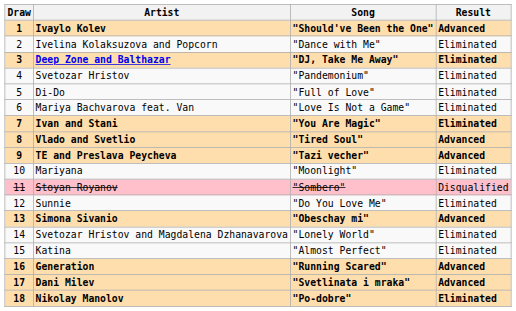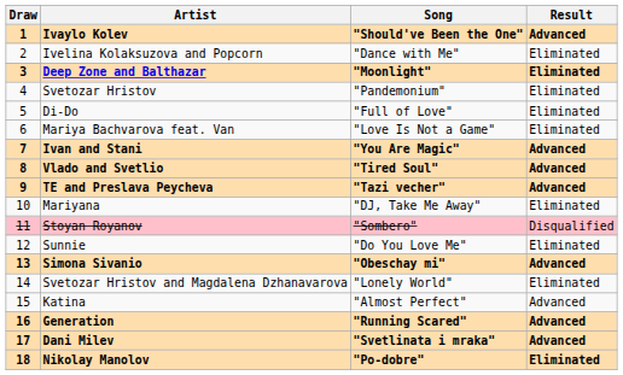 <table class="sortable wikitable" style="margin: 1em auto 1em auto; text-align:center">
 <tr>
 <th>Draw</th>
 <th>Artist</th>
 <th>Song</th>
 <th>Result</th>
 </tr>
 <tr style="font-weight:bold; background:navajowhite;">
 <td>1</td>
 <td align="left">Ivaylo Kolev</td>
 <td align="left">"Should've Been the One"</td>
 <td align="left">Advanced</td>
 </tr>
 <tr>
 <td>2</td>
 <td align="left">Ivelina Kolaksuzova and Popcorn</td>
 <td align="left">"Dance with Me"</td>
 <td align="left">Eliminated</td>
 </tr>
 <tr style="font-weight:bold; background:navajowhite;">
 <td>3</td>
 <td align="left"><a href='#'>Deep Zone and Balthazar</a></td>
-<td align="left">"DJ, Take Me Away"</td>
+<td align="left">"Moonlight"</td>
 <td align="left">Eliminated</td>
 </tr>
 <tr>
 <td>4</td>
 <td align="left">Svetozar Hristov</td>
 <td align="left">"Pandemonium"</td>
 <td align="left">Eliminated</td>
 </tr>
 <tr>
 <td>5</td>
 <td align="left">Di-Do</td>
 <td align="left">"Full of Love"</td>
 <td align="left">Eliminated</td>
 </tr>
 <tr>
 <td>6</td>
 <td align="left">Mariya Bachvarova feat. Van</td>
 <td align="left">"Love Is Not a Game"</td>
 <td align="left">Eliminated</td>
 </tr>
 <tr style="font-weight:bold; background:navajowhite;">
 <td>7</td>
 <td align="left">Ivan and Stani</td>
 <td align="left">"You Are Magic"</td>
-<td align="left">Eliminated</td>
+<td align="left">Advanced</td>
 </tr>
 <tr style="font-weight:bold; background:navajowhite;">
 <td>8</td>
 <td align="left">Vlado and Svetlio</td>
 <td align="left">"Tired Soul"</td>
 <td align="left">Advanced</td>
 </tr>
 <tr style="font-weight:bold; background:navajowhite;">
 <td>9</td>
 <td align="left">TE and Preslava Peycheva</td>
 <td align="left">"Tazi vecher"</td>
 <td align="left">Advanced</td>
 </tr>
 <tr>
 <td>10</td>
 <td align="left">Mariyana</td>
-<td align="left">"Moonlight"</td>
+<td align="left">"DJ, Take Me Away"</td>
 <td align="left">Eliminated</td>
 </tr>
 <tr class="sortbottom" style="background:pink;">
 <td><s>11</s></td>
 <td align="left"><s>Stoyan Royanov</s></td>
 <td align="left"><s>"Sombero"</s></td>
 <td align="left">Disqualified</td>
 </tr>
 <tr>
 <td>12</td>
 <td align="left">Sunnie</td>
 <td align="left">"Do You Love Me"</td>
 <td align="left">Eliminated</td>
 </tr>
 <tr style="font-weight:bold; background:navajowhite;">
 <td>13</td>
 <td align="left">Simona Sivanio</td>
 <td align="left">"Obeschay mi"</td>
 <td align="left">Advanced</td>
 </tr>
 <tr>
 <td>14</td>
 <td align="left">Svetozar Hristov and Magdalena Dzhanavarova</td>
 <td align="left">"Lonely World"</td>
 <td align="left">Eliminated</td>
 </tr>
 <tr>
 <td>15</td>
 <td align="left">Katina</td>
 <td align="left">"Almost Perfect"</td>
-<td align="left">Eliminated</td>
+<td align="left">Advanced</td>
 </tr>
 <tr style="font-weight:bold; background:navajowhite;">
 <td>16</td>
 <td align="left">Generation</td>
 <td align="left">"Running Scared"</td>
 <td align="left">Advanced</td>
 </tr>
 <tr style="font-weight:bold; background:navajowhite;">
 <td>17</td>
 <td align="left">Dani Milev</td>
 <td align="left">"Svetlinata i mraka"</td>
 <td align="left">Advanced</td>
 </tr>
 <tr style="font-weight:bold; background:navajowhite;">
 <td>18</td>
 <td align="left">Nikolay Manolov</td>
 <td align="left">"Po-dobre"</td>
 <td align="left">Eliminated</td>
 </tr>
 </table>
